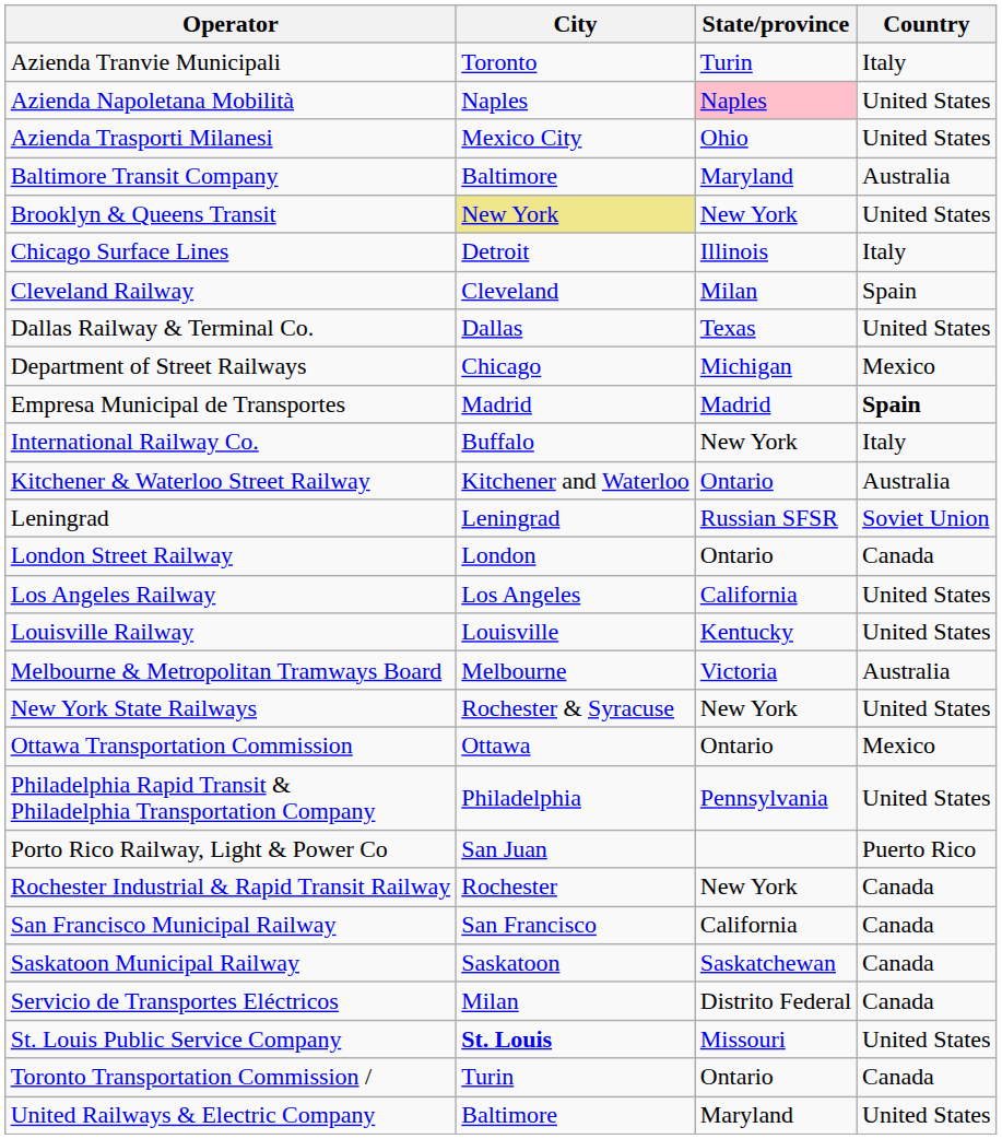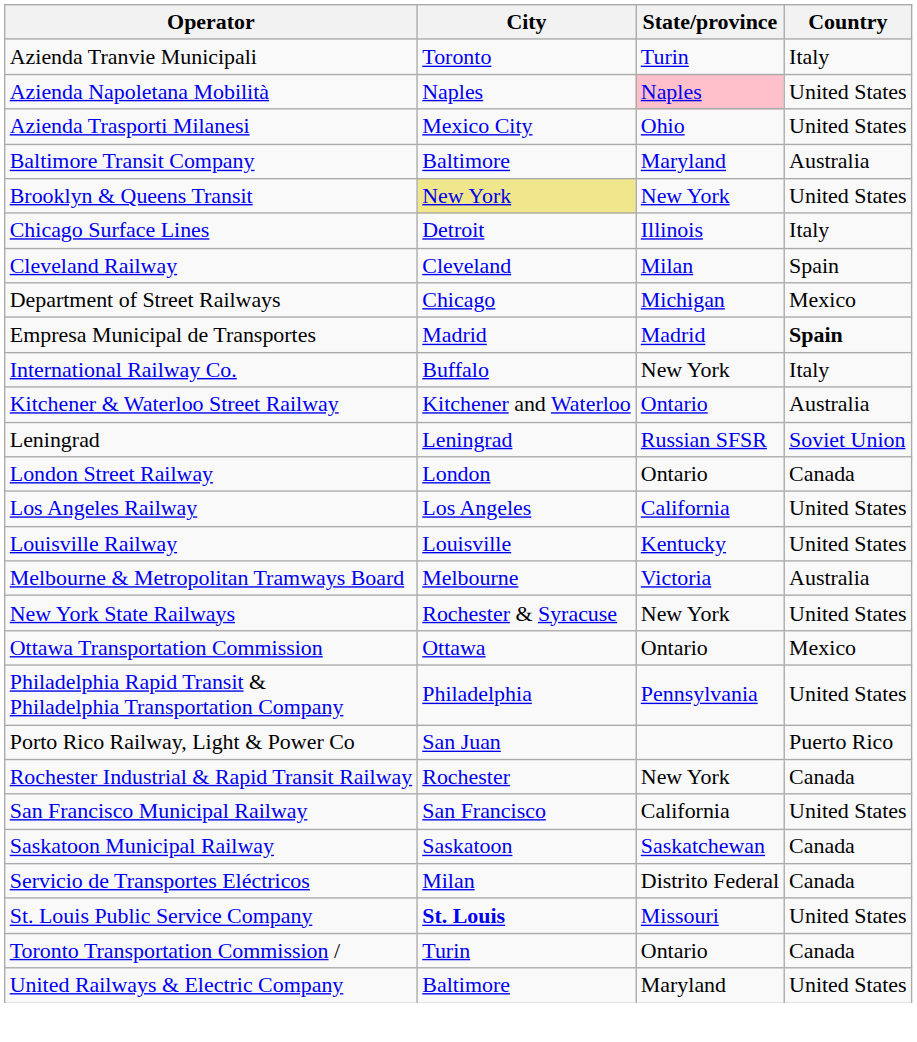 <table class="wikitable sortable">
 <tr>
 <th>Operator</th>
 <th>City</th>
 <th>State/province</th>
 <th>Country</th>
 </tr>
 <tr>
 <td>Azienda Tranvie Municipali </td>
 <td><a href='#'>Toronto</a></td>
 <td><a href='#'>Turin</a></td>
 <td>Italy</td>
 </tr>
 <tr>
 <td><a href='#'>Azienda Napoletana Mobilità</a></td>
 <td><a href='#'>Naples</a></td>
 <td style="background: pink;"><a href='#'>Naples</a></td>
 <td>United States</td>
 </tr>
 <tr>
 <td><a href='#'>Azienda Trasporti Milanesi</a></td>
 <td><a href='#'>Mexico City</a></td>
 <td><a href='#'>Ohio</a></td>
 <td>United States</td>
 </tr>
 <tr>
 <td><a href='#'>Baltimore Transit Company</a></td>
 <td><a href='#'>Baltimore</a></td>
 <td><a href='#'>Maryland</a></td>
 <td>Australia</td>
 </tr>
 <tr>
 <td><a href='#'>Brooklyn & Queens Transit</a></td>
 <td style="background: khaki;"><a href='#'>New York</a></td>
 <td><a href='#'>New York</a></td>
 <td>United States</td>
 </tr>
 <tr>
 <td><a href='#'>Chicago Surface Lines</a></td>
 <td><a href='#'>Detroit</a></td>
 <td><a href='#'>Illinois</a></td>
 <td>Italy</td>
 </tr>
 <tr>
 <td><a href='#'>Cleveland Railway</a></td>
 <td><a href='#'>Cleveland</a></td>
 <td><a href='#'>Milan</a></td>
 <td>Spain</td>
-</tr>
-<tr>
-<td>Dallas Railway & Terminal Co.</td>
-<td><a href='#'>Dallas</a></td>
-<td><a href='#'>Texas</a></td>
-<td>United States</td>
 </tr>
 <tr>
 <td>Department of Street Railways</td>
 <td><a href='#'>Chicago</a></td>
 <td><a href='#'>Michigan</a></td>
 <td>Mexico</td>
 </tr>
 <tr>
 <td>Empresa Municipal de Transportes</td>
 <td><a href='#'>Madrid</a></td>
 <td><a href='#'>Madrid</a></td>
 <td><strong>Spain</strong></td>
 </tr>
 <tr>
 <td><a href='#'>International Railway Co.</a></td>
 <td><a href='#'>Buffalo</a></td>
 <td>New York</td>
 <td>Italy</td>
 </tr>
 <tr>
 <td><a href='#'>Kitchener & Waterloo Street Railway</a></td>
 <td><a href='#'>Kitchener</a> and <a href='#'>Waterloo</a></td>
 <td><a href='#'>Ontario</a></td>
 <td>Australia</td>
 </tr>
 <tr>
 <td>Leningrad</td>
 <td><a href='#'>Leningrad</a></td>
 <td><a href='#'>Russian SFSR</a></td>
 <td><a href='#'>Soviet Union</a></td>
 </tr>
 <tr>
 <td><a href='#'>London Street Railway</a></td>
 <td><a href='#'>London</a></td>
 <td>Ontario</td>
 <td>Canada</td>
 </tr>
 <tr>
 <td><a href='#'>Los Angeles Railway</a></td>
 <td><a href='#'>Los Angeles</a></td>
 <td><a href='#'>California</a></td>
 <td>United States</td>
 </tr>
 <tr>
 <td><a href='#'>Louisville Railway</a></td>
 <td><a href='#'>Louisville</a></td>
 <td><a href='#'>Kentucky</a></td>
 <td>United States</td>
 </tr>
 <tr>
 <td><a href='#'>Melbourne & Metropolitan Tramways Board</a></td>
 <td><a href='#'>Melbourne</a></td>
 <td><a href='#'>Victoria</a></td>
 <td>Australia</td>
 </tr>
 <tr>
 <td><a href='#'>New York State Railways</a></td>
 <td><a href='#'>Rochester</a> & <a href='#'>Syracuse</a></td>
 <td>New York</td>
 <td>United States</td>
 </tr>
 <tr>
 <td><a href='#'>Ottawa Transportation Commission</a></td>
 <td><a href='#'>Ottawa</a></td>
 <td>Ontario</td>
 <td>Mexico</td>
 </tr>
 <tr>
 <td><a href='#'>Philadelphia Rapid Transit</a> &<br><a href='#'>Philadelphia Transportation Company</a></td>
 <td><a href='#'>Philadelphia</a></td>
 <td><a href='#'>Pennsylvania</a></td>
 <td>United States</td>
 </tr>
 <tr>
 <td>Porto Rico Railway, Light & Power Co</td>
 <td><a href='#'>San Juan</a></td>
 <td></td>
 <td>Puerto Rico</td>
 </tr>
 <tr>
 <td><a href='#'>Rochester Industrial & Rapid Transit Railway</a></td>
 <td><a href='#'>Rochester</a></td>
 <td>New York</td>
 <td>Canada</td>
 </tr>
 <tr>
 <td><a href='#'>San Francisco Municipal Railway</a></td>
 <td><a href='#'>San Francisco</a></td>
 <td>California</td>
-<td>Canada</td>
+<td>United States</td>
 </tr>
 <tr>
 <td><a href='#'>Saskatoon Municipal Railway</a></td>
 <td><a href='#'>Saskatoon</a></td>
 <td><a href='#'>Saskatchewan</a></td>
 <td>Canada</td>
 </tr>
 <tr>
 <td><a href='#'>Servicio de Transportes Eléctricos</a></td>
 <td><a href='#'>Milan</a></td>
 <td>Distrito Federal</td>
 <td>Canada</td>
 </tr>
 <tr>
 <td><a href='#'>St. Louis Public Service Company</a></td>
 <td><strong><a href='#'>St. Louis</a></strong></td>
 <td><a href='#'>Missouri</a></td>
 <td>United States</td>
 </tr>
 <tr>
 <td><a href='#'>Toronto Transportation Commission</a> / </td>
 <td><a href='#'>Turin</a></td>
 <td>Ontario</td>
 <td>Canada</td>
 </tr>
 <tr>
 <td><a href='#'>United Railways & Electric Company</a></td>
 <td><a href='#'>Baltimore</a></td>
 <td>Maryland</td>
 <td>United States</td>
 </tr>
 </table>
